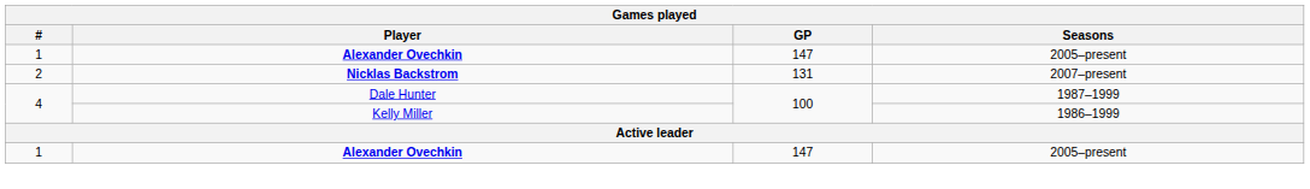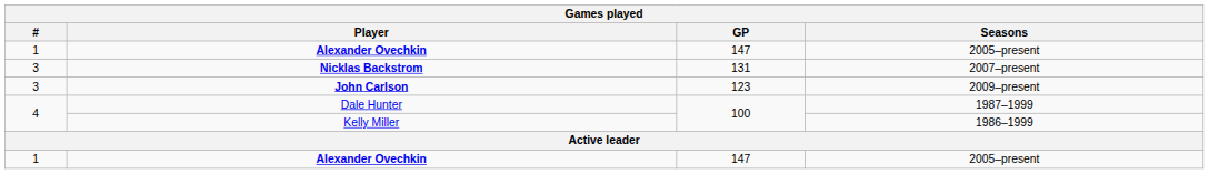 <table class="wikitable" style="text-align: center; font-size: 95%" width="80%">
 <tr>
 <th colspan="4">Games played</th>
 </tr>
 <tr>
 <th>#</th>
 <th>Player</th>
 <th>GP</th>
 <th>Seasons</th>
 </tr>
 <tr>
 <td>1</td>
 <td><strong><a href='#'>Alexander Ovechkin</a></strong></td>
 <td>147</td>
 <td>2005–present</td>
 </tr>
 <tr>
-<td>2</td>
+<td>3</td>
 <td><strong><a href='#'>Nicklas Backstrom</a></strong></td>
 <td>131</td>
 <td>2007–present</td>
+</tr>
+<tr>
+<td>3</td>
+<td><strong><a href='#'>John Carlson</a></strong></td>
+<td>123</td>
+<td>2009–present</td>
 </tr>
 <tr>
 <td rowspan="2">4</td>
 <td><a href='#'>Dale Hunter</a></td>
 <td rowspan="2">100</td>
 <td>1987–1999</td>
 </tr>
 <tr>
 <td><a href='#'>Kelly Miller</a></td>
 <td>1986–1999</td>
 </tr>
 <tr>
 <th colspan="4">Active leader</th>
 </tr>
 <tr>
 <td>1</td>
 <td><strong><a href='#'>Alexander Ovechkin</a></strong></td>
 <td>147</td>
 <td>2005–present</td>
 </tr>
 </table>
